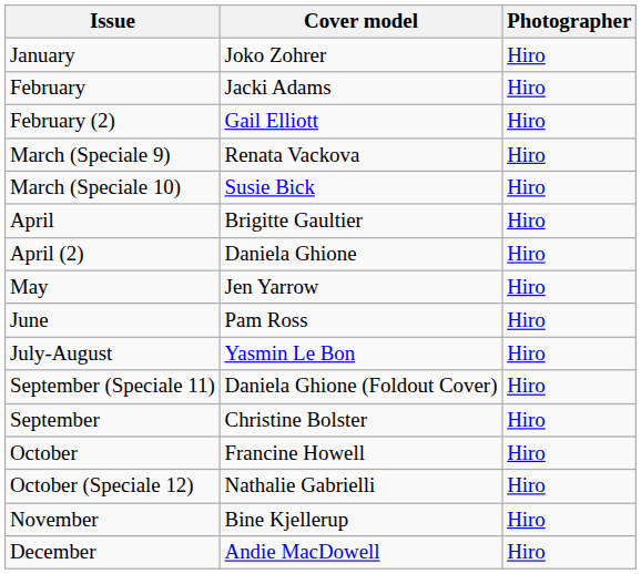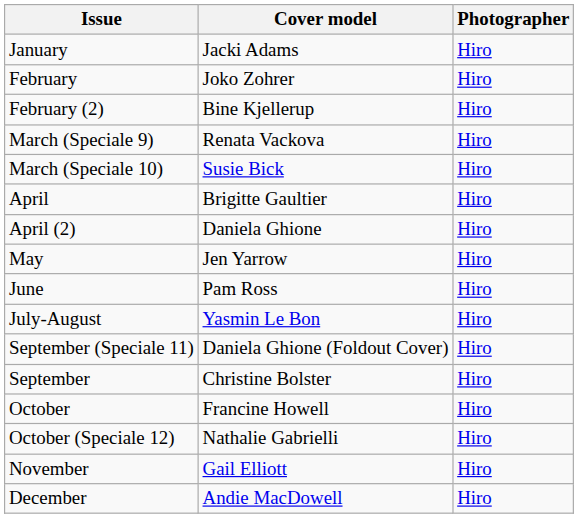 <table class="sortable wikitable">
 <tr>
 <th>Issue</th>
 <th>Cover model</th>
 <th>Photographer</th>
 </tr>
 <tr>
 <td>January</td>
+<td>Jacki Adams</td>
+<td><a href='#'>Hiro</a></td>
+</tr>
+<tr>
+<td>February</td>
 <td>Joko Zohrer</td>
 <td><a href='#'>Hiro</a></td>
 </tr>
 <tr>
-<td>February</td>
-<td>Jacki Adams</td>
-<td><a href='#'>Hiro</a></td>
-</tr>
-<tr>
 <td>February (2)</td>
-<td><a href='#'>Gail Elliott</a></td>
+<td>Bine Kjellerup</td>
 <td><a href='#'>Hiro</a></td>
 </tr>
 <tr>
 <td>March (Speciale 9)</td>
 <td>Renata Vackova</td>
 <td><a href='#'>Hiro</a></td>
 </tr>
 <tr>
 <td>March (Speciale 10)</td>
 <td><a href='#'>Susie Bick</a></td>
 <td><a href='#'>Hiro</a></td>
 </tr>
 <tr>
 <td>April</td>
 <td>Brigitte Gaultier</td>
 <td><a href='#'>Hiro</a></td>
 </tr>
 <tr>
 <td>April (2)</td>
 <td>Daniela Ghione</td>
 <td><a href='#'>Hiro</a></td>
 </tr>
 <tr>
 <td>May</td>
 <td>Jen Yarrow</td>
 <td><a href='#'>Hiro</a></td>
 </tr>
 <tr>
 <td>June</td>
 <td>Pam Ross</td>
 <td><a href='#'>Hiro</a></td>
 </tr>
 <tr>
 <td>July-August</td>
 <td><a href='#'>Yasmin Le Bon</a></td>
 <td><a href='#'>Hiro</a></td>
 </tr>
 <tr>
 <td>September (Speciale 11)</td>
 <td>Daniela Ghione (Foldout Cover)</td>
 <td><a href='#'>Hiro</a></td>
 </tr>
 <tr>
 <td>September</td>
 <td>Christine Bolster</td>
 <td><a href='#'>Hiro</a></td>
 </tr>
 <tr>
 <td>October</td>
 <td>Francine Howell</td>
 <td><a href='#'>Hiro</a></td>
 </tr>
 <tr>
 <td>October (Speciale 12)</td>
 <td>Nathalie Gabrielli</td>
 <td><a href='#'>Hiro</a></td>
 </tr>
 <tr>
 <td>November</td>
-<td>Bine Kjellerup</td>
+<td><a href='#'>Gail Elliott</a></td>
 <td><a href='#'>Hiro</a></td>
 </tr>
 <tr>
 <td>December</td>
 <td><a href='#'>Andie MacDowell</a></td>
 <td><a href='#'>Hiro</a></td>
 </tr>
 </table>
